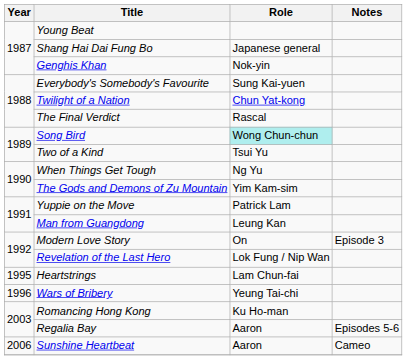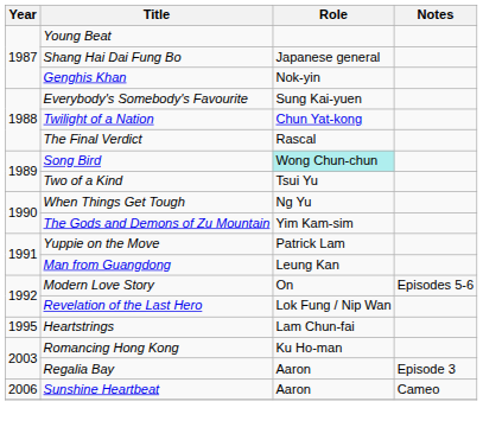 <table class="wikitable sortable">
 <tr>
 <th>Year</th>
 <th>Title</th>
 <th>Role</th>
 <th class="unsortable">Notes</th>
 </tr>
 <tr>
 <td rowspan=3>1987</td>
 <td><em>Young Beat</em></td>
 <td></td>
 <td></td>
 </tr>
 <tr>
 <td><em>Shang Hai Dai Fung Bo</em></td>
 <td>Japanese general</td>
 <td></td>
 </tr>
 <tr>
 <td><em><a href='#'>Genghis Khan</a></em></td>
 <td>Nok-yin</td>
 <td></td>
 </tr>
 <tr>
 <td rowspan=3>1988</td>
 <td><em>Everybody's Somebody's Favourite</em></td>
 <td>Sung Kai-yuen</td>
 <td></td>
 </tr>
 <tr>
 <td><em><a href='#'>Twilight of a Nation</a></em></td>
 <td><a href='#'>Chun Yat-kong</a></td>
 <td></td>
 </tr>
 <tr>
 <td><em>The Final Verdict</em></td>
 <td>Rascal</td>
 <td></td>
 </tr>
 <tr>
 <td rowspan=2>1989</td>
 <td><em><a href='#'>Song Bird</a></em></td>
 <td style="background: paleturquoise;">Wong Chun-chun</td>
 <td></td>
 </tr>
 <tr>
 <td><em>Two of a Kind</em></td>
 <td>Tsui Yu</td>
 <td></td>
 </tr>
 <tr>
 <td rowspan=2>1990</td>
 <td><em>When Things Get Tough</em></td>
 <td>Ng Yu</td>
 <td></td>
 </tr>
 <tr>
 <td><em><a href='#'>The Gods and Demons of Zu Mountain</a></em></td>
 <td>Yim Kam-sim</td>
 <td></td>
 </tr>
 <tr>
 <td rowspan=2>1991</td>
 <td><em>Yuppie on the Move</em></td>
 <td>Patrick Lam</td>
 <td></td>
 </tr>
 <tr>
 <td><em><a href='#'>Man from Guangdong</a></em></td>
 <td>Leung Kan</td>
 <td></td>
 </tr>
 <tr>
 <td rowspan=2>1992</td>
 <td><em>Modern Love Story</em></td>
 <td>On</td>
-<td>Episode 3</td>
+<td>Episodes 5-6</td>
 </tr>
 <tr>
 <td><em><a href='#'>Revelation of the Last Hero</a></em></td>
 <td>Lok Fung / Nip Wan</td>
 <td></td>
 </tr>
 <tr>
 <td>1995</td>
 <td><em>Heartstrings</em></td>
 <td>Lam Chun-fai</td>
 <td></td>
 </tr>
 <tr>
-<td>1996</td>
-<td><em><a href='#'>Wars of Bribery</a></em></td>
-<td>Yeung Tai-chi</td>
-<td></td>
-</tr>
-<tr>
 <td rowspan=2>2003</td>
 <td><em>Romancing Hong Kong</em></td>
 <td>Ku Ho-man</td>
 <td></td>
 </tr>
 <tr>
 <td><em>Regalia Bay</em></td>
 <td>Aaron</td>
-<td>Episodes 5-6</td>
+<td>Episode 3</td>
 </tr>
 <tr>
 <td>2006</td>
 <td><em><a href='#'>Sunshine Heartbeat</a></em></td>
 <td>Aaron</td>
 <td>Cameo</td>
 </tr>
 <tr>
 </tr>
 </table>
